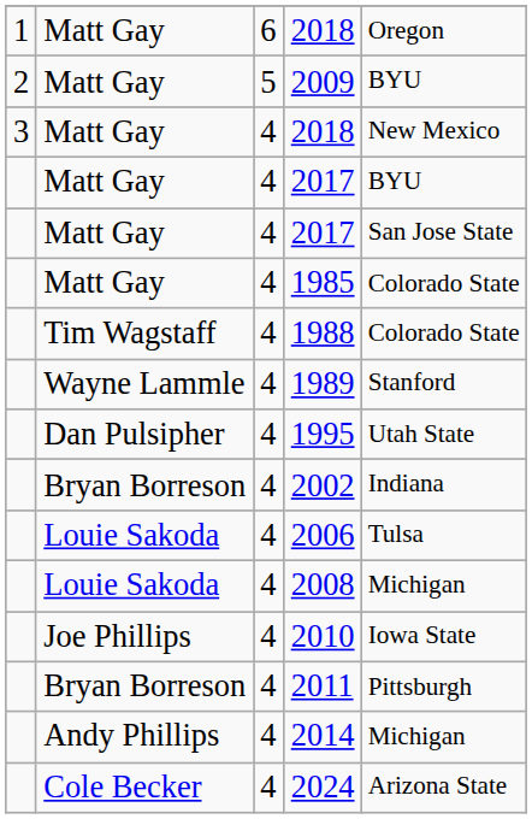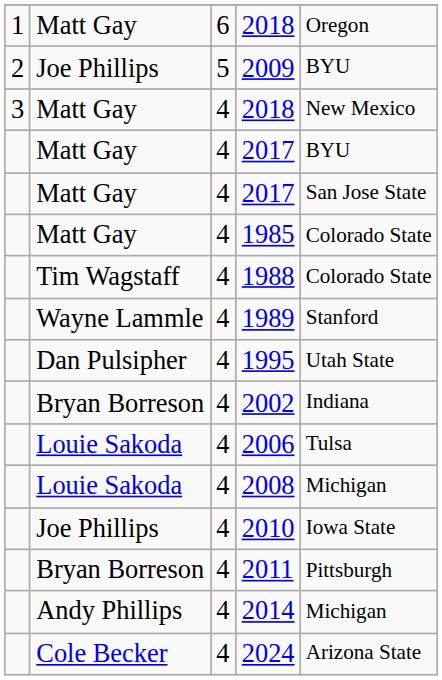 <table class="wikitable">
 <tr>
 </tr>
 <tr>
 <td>1</td>
 <td>Matt Gay</td>
 <td>6</td>
 <td><a href='#'>2018</a></td>
 <td style="font-size:80%;">Oregon</td>
 </tr>
 <tr>
 <td>2</td>
-<td>Matt Gay</td>
+<td>Joe Phillips</td>
 <td>5</td>
 <td><a href='#'>2009</a></td>
 <td style="font-size:80%;">BYU</td>
 </tr>
 <tr>
 <td>3</td>
 <td>Matt Gay</td>
 <td>4</td>
 <td><a href='#'>2018</a></td>
 <td style="font-size:80%;">New Mexico</td>
 </tr>
 <tr>
 <td></td>
 <td>Matt Gay</td>
 <td>4</td>
 <td><a href='#'>2017</a></td>
 <td style="font-size:80%;">BYU</td>
 </tr>
 <tr>
 <td></td>
 <td>Matt Gay</td>
 <td>4</td>
 <td><a href='#'>2017</a></td>
 <td style="font-size:80%;">San Jose State</td>
 </tr>
 <tr>
 <td></td>
 <td>Matt Gay</td>
 <td>4</td>
 <td><a href='#'>1985</a></td>
 <td style="font-size:80%;">Colorado State</td>
 </tr>
 <tr>
 <td></td>
 <td>Tim Wagstaff</td>
 <td>4</td>
 <td><a href='#'>1988</a></td>
 <td style="font-size:80%;">Colorado State</td>
 </tr>
 <tr>
 <td></td>
 <td>Wayne Lammle</td>
 <td>4</td>
 <td><a href='#'>1989</a></td>
 <td style="font-size:80%;">Stanford</td>
 </tr>
 <tr>
 <td></td>
 <td>Dan Pulsipher</td>
 <td>4</td>
 <td><a href='#'>1995</a></td>
 <td style="font-size:80%;">Utah State</td>
 </tr>
 <tr>
 <td></td>
 <td>Bryan Borreson</td>
 <td>4</td>
 <td><a href='#'>2002</a></td>
 <td style="font-size:80%;">Indiana</td>
 </tr>
 <tr>
 <td></td>
 <td><a href='#'>Louie Sakoda</a></td>
 <td>4</td>
 <td><a href='#'>2006</a></td>
 <td style="font-size:80%;">Tulsa</td>
 </tr>
 <tr>
 <td></td>
 <td><a href='#'>Louie Sakoda</a></td>
 <td>4</td>
 <td><a href='#'>2008</a></td>
 <td style="font-size:80%;">Michigan</td>
 </tr>
 <tr>
 <td></td>
 <td>Joe Phillips</td>
 <td>4</td>
 <td><a href='#'>2010</a></td>
 <td style="font-size:80%;">Iowa State</td>
 </tr>
 <tr>
 <td></td>
 <td>Bryan Borreson</td>
 <td>4</td>
 <td><a href='#'>2011</a></td>
 <td style="font-size:80%;">Pittsburgh</td>
 </tr>
 <tr>
 <td></td>
 <td>Andy Phillips</td>
 <td>4</td>
 <td><a href='#'>2014</a></td>
 <td style="font-size:80%;">Michigan</td>
 </tr>
 <tr>
 <td></td>
 <td><a href='#'>Cole Becker</a></td>
 <td>4</td>
 <td><a href='#'>2024</a></td>
 <td style="font-size:80%;">Arizona State</td>
 </tr>
 </table>
